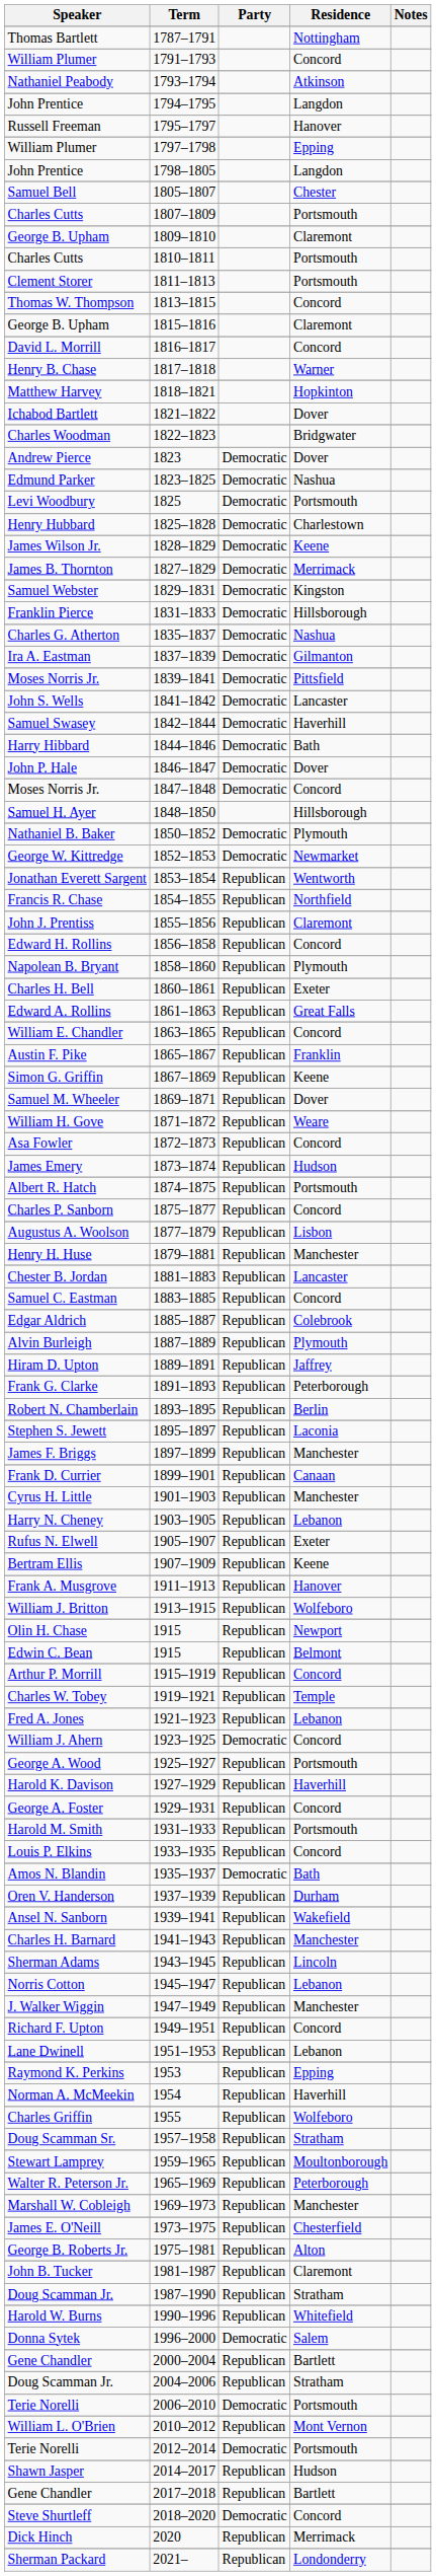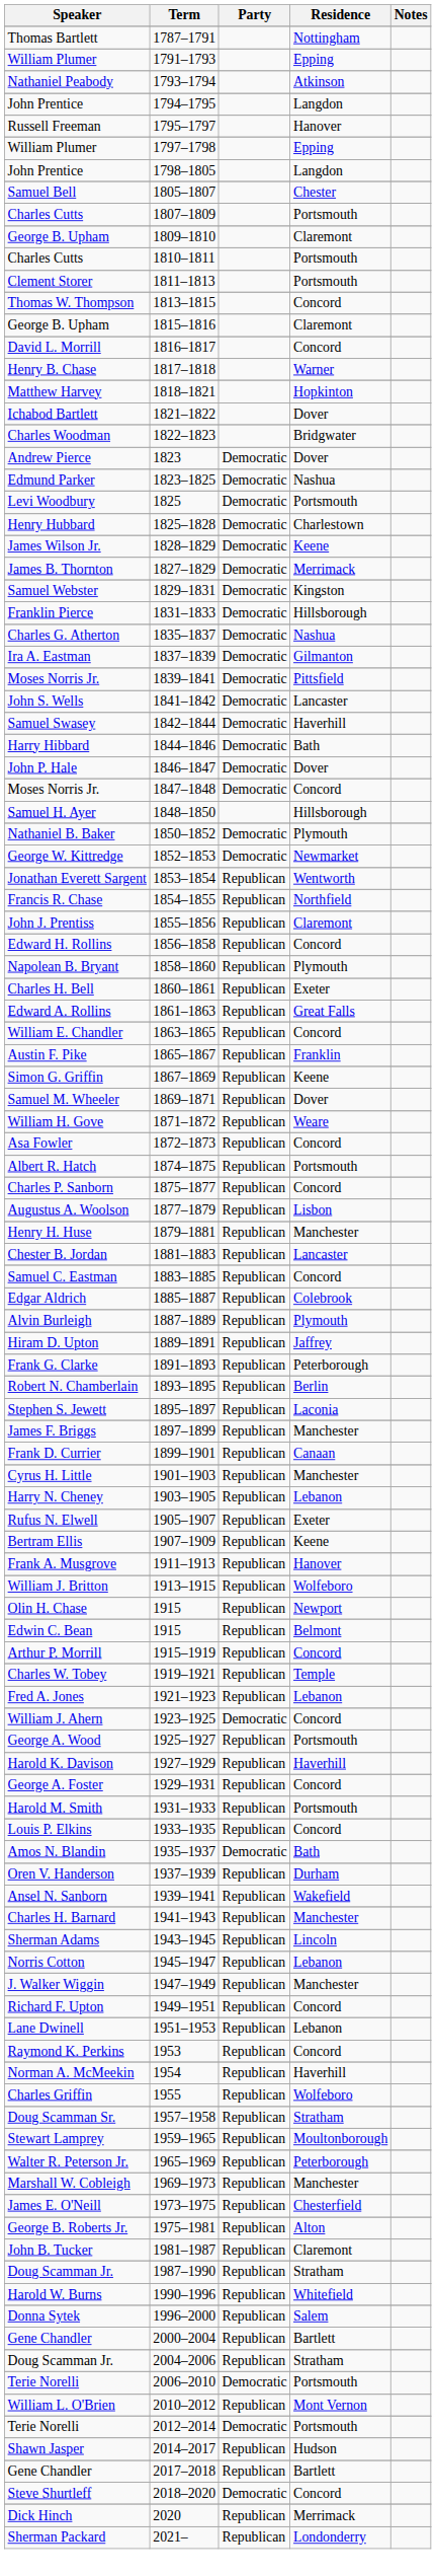 <table class="wikitable sortable">
 <tr>
 <th>Speaker</th>
 <th>Term</th>
 <th>Party</th>
 <th>Residence</th>
 <th>Notes</th>
 </tr>
 <tr>
 </tr>
 <tr>
 <td>Thomas Bartlett</td>
 <td>1787–1791</td>
 <td></td>
 <td><a href='#'>Nottingham</a></td>
 <td></td>
 </tr>
 <tr>
 </tr>
 <tr>
 <td><a href='#'>William Plumer</a></td>
 <td>1791–1793</td>
 <td></td>
-<td>Concord</td>
+<td><a href='#'>Epping</a></td>
 <td></td>
 </tr>
 <tr>
 </tr>
 <tr>
 <td><a href='#'>Nathaniel Peabody</a></td>
 <td>1793–1794</td>
 <td></td>
 <td><a href='#'>Atkinson</a></td>
 <td></td>
 </tr>
 <tr>
 </tr>
 <tr>
 <td>John Prentice</td>
 <td>1794–1795</td>
 <td></td>
 <td>Langdon</td>
 <td></td>
 </tr>
 <tr>
 </tr>
 <tr>
 <td>Russell Freeman</td>
 <td>1795–1797</td>
 <td></td>
 <td>Hanover</td>
 <td></td>
 </tr>
 <tr>
 </tr>
 <tr>
 <td>William Plumer</td>
 <td>1797–1798</td>
 <td></td>
 <td><a href='#'>Epping</a></td>
 <td></td>
 </tr>
 <tr>
 </tr>
 <tr>
 <td>John Prentice</td>
 <td>1798–1805</td>
 <td></td>
 <td>Langdon</td>
 <td></td>
 </tr>
 <tr>
 </tr>
 <tr>
 <td><a href='#'>Samuel Bell</a></td>
 <td>1805–1807</td>
 <td></td>
 <td><a href='#'>Chester</a></td>
 <td></td>
 </tr>
 <tr>
 </tr>
 <tr>
 <td><a href='#'>Charles Cutts</a></td>
 <td>1807–1809</td>
 <td></td>
 <td>Portsmouth</td>
 <td></td>
 </tr>
 <tr>
 </tr>
 <tr>
 <td><a href='#'>George B. Upham</a></td>
 <td>1809–1810</td>
 <td></td>
 <td>Claremont</td>
 <td></td>
 </tr>
 <tr>
 </tr>
 <tr>
 <td>Charles Cutts</td>
 <td>1810–1811</td>
 <td></td>
 <td>Portsmouth</td>
 <td></td>
 </tr>
 <tr>
 </tr>
 <tr>
 <td><a href='#'>Clement Storer</a></td>
 <td>1811–1813</td>
 <td></td>
 <td>Portsmouth</td>
 <td></td>
 </tr>
 <tr>
 </tr>
 <tr>
 <td><a href='#'>Thomas W. Thompson</a></td>
 <td>1813–1815</td>
 <td></td>
 <td>Concord</td>
 <td></td>
 </tr>
 <tr>
 </tr>
 <tr>
 <td>George B. Upham</td>
 <td>1815–1816</td>
 <td></td>
 <td>Claremont</td>
 <td></td>
 </tr>
 <tr>
 </tr>
 <tr>
 <td><a href='#'>David L. Morrill</a></td>
 <td>1816–1817</td>
 <td></td>
 <td>Concord</td>
 <td></td>
 </tr>
 <tr>
 </tr>
 <tr>
 <td><a href='#'>Henry B. Chase</a></td>
 <td>1817–1818</td>
 <td></td>
 <td><a href='#'>Warner</a></td>
 <td></td>
 </tr>
 <tr>
 </tr>
 <tr>
 <td><a href='#'>Matthew Harvey</a></td>
 <td>1818–1821</td>
 <td></td>
 <td><a href='#'>Hopkinton</a></td>
 <td></td>
 </tr>
 <tr>
 </tr>
 <tr>
 <td><a href='#'>Ichabod Bartlett</a></td>
 <td>1821–1822</td>
 <td></td>
 <td>Dover</td>
 <td></td>
 </tr>
 <tr>
 </tr>
 <tr>
 <td><a href='#'>Charles Woodman</a></td>
 <td>1822–1823</td>
 <td></td>
 <td>Bridgwater</td>
 <td></td>
 </tr>
 <tr>
 </tr>
 <tr>
 <td><a href='#'>Andrew Pierce</a></td>
 <td>1823</td>
 <td>Democratic</td>
 <td>Dover</td>
 <td></td>
 </tr>
 <tr>
 </tr>
 <tr>
 <td><a href='#'>Edmund Parker</a></td>
 <td>1823–1825</td>
 <td>Democratic</td>
 <td>Nashua</td>
 <td></td>
 </tr>
 <tr>
 </tr>
 <tr>
 <td><a href='#'>Levi Woodbury</a></td>
 <td>1825</td>
 <td>Democratic</td>
 <td>Portsmouth</td>
 <td></td>
 </tr>
 <tr>
 </tr>
 <tr>
 <td><a href='#'>Henry Hubbard</a></td>
 <td>1825–1828</td>
 <td>Democratic</td>
 <td>Charlestown</td>
 <td></td>
 </tr>
 <tr>
 </tr>
 <tr>
 <td><a href='#'>James Wilson Jr.</a></td>
 <td>1828–1829</td>
 <td>Democratic</td>
 <td><a href='#'>Keene</a></td>
 <td></td>
 </tr>
 <tr>
 </tr>
 <tr>
 <td><a href='#'>James B. Thornton</a></td>
 <td>1827–1829</td>
 <td>Democratic</td>
 <td><a href='#'>Merrimack</a></td>
 <td></td>
 </tr>
 <tr>
 </tr>
 <tr>
 <td><a href='#'>Samuel Webster</a></td>
 <td>1829–1831</td>
 <td>Democratic</td>
 <td>Kingston</td>
 <td></td>
 </tr>
 <tr>
 </tr>
 <tr>
 <td><a href='#'>Franklin Pierce</a></td>
 <td>1831–1833</td>
 <td>Democratic</td>
 <td>Hillsborough</td>
 <td></td>
 </tr>
 <tr>
 </tr>
 <tr>
 <td><a href='#'>Charles G. Atherton</a></td>
 <td>1835–1837</td>
 <td>Democratic</td>
 <td><a href='#'>Nashua</a></td>
 <td></td>
 </tr>
 <tr>
 </tr>
 <tr>
 <td><a href='#'>Ira A. Eastman</a></td>
 <td>1837–1839</td>
 <td>Democratic</td>
 <td><a href='#'>Gilmanton</a></td>
 <td></td>
 </tr>
 <tr>
 </tr>
 <tr>
 <td><a href='#'>Moses Norris Jr.</a></td>
 <td>1839–1841</td>
 <td>Democratic</td>
 <td><a href='#'>Pittsfield</a></td>
 <td></td>
 </tr>
 <tr>
 </tr>
 <tr>
 <td><a href='#'>John S. Wells</a></td>
 <td>1841–1842</td>
 <td>Democratic</td>
 <td>Lancaster</td>
 <td></td>
 </tr>
 <tr>
 </tr>
 <tr>
 <td><a href='#'>Samuel Swasey</a></td>
 <td>1842–1844</td>
 <td>Democratic</td>
 <td>Haverhill</td>
 <td></td>
 </tr>
 <tr>
 </tr>
 <tr>
 <td><a href='#'>Harry Hibbard</a></td>
 <td>1844–1846</td>
 <td>Democratic</td>
 <td>Bath</td>
 <td></td>
 </tr>
 <tr>
 </tr>
 <tr>
 <td><a href='#'>John P. Hale</a></td>
 <td>1846–1847</td>
 <td>Democratic</td>
 <td>Dover</td>
 <td></td>
 </tr>
 <tr>
 </tr>
 <tr>
 <td>Moses Norris Jr.</td>
 <td>1847–1848</td>
 <td>Democratic</td>
 <td>Concord</td>
 <td></td>
 </tr>
 <tr>
 </tr>
 <tr>
 <td><a href='#'>Samuel H. Ayer</a></td>
 <td>1848–1850</td>
 <td></td>
 <td>Hillsborough</td>
 <td></td>
 </tr>
 <tr>
 </tr>
 <tr>
 <td><a href='#'>Nathaniel B. Baker</a></td>
 <td>1850–1852</td>
 <td>Democratic</td>
 <td>Plymouth</td>
 <td></td>
 </tr>
 <tr>
 </tr>
 <tr>
 <td><a href='#'>George W. Kittredge</a></td>
 <td>1852–1853</td>
 <td>Democratic</td>
 <td><a href='#'>Newmarket</a></td>
 <td></td>
 </tr>
 <tr>
 </tr>
 <tr>
 <td><a href='#'>Jonathan Everett Sargent</a></td>
 <td>1853–1854</td>
 <td>Republican</td>
 <td><a href='#'>Wentworth</a></td>
 <td></td>
 </tr>
 <tr>
 </tr>
 <tr>
 <td><a href='#'>Francis R. Chase</a></td>
 <td>1854–1855</td>
 <td>Republican</td>
 <td><a href='#'>Northfield</a></td>
 <td></td>
 </tr>
 <tr>
 </tr>
 <tr>
 <td><a href='#'>John J. Prentiss</a></td>
 <td>1855–1856</td>
 <td>Republican</td>
 <td><a href='#'>Claremont</a></td>
 <td></td>
 </tr>
 <tr>
 </tr>
 <tr>
 <td><a href='#'>Edward H. Rollins</a></td>
 <td>1856–1858</td>
 <td>Republican</td>
 <td>Concord</td>
 <td></td>
 </tr>
 <tr>
 </tr>
 <tr>
 <td><a href='#'>Napolean B. Bryant</a></td>
 <td>1858–1860</td>
 <td>Republican</td>
 <td>Plymouth</td>
 <td></td>
 </tr>
 <tr>
 </tr>
 <tr>
 <td><a href='#'>Charles H. Bell</a></td>
 <td>1860–1861</td>
 <td>Republican</td>
 <td>Exeter</td>
 <td></td>
 </tr>
 <tr>
 </tr>
 <tr>
 <td><a href='#'>Edward A. Rollins</a></td>
 <td>1861–1863</td>
 <td>Republican</td>
 <td><a href='#'>Great Falls</a></td>
 <td></td>
 </tr>
 <tr>
 </tr>
 <tr>
 <td><a href='#'>William E. Chandler</a></td>
 <td>1863–1865</td>
 <td>Republican</td>
 <td>Concord</td>
 <td></td>
 </tr>
 <tr>
 </tr>
 <tr>
 <td><a href='#'>Austin F. Pike</a></td>
 <td>1865–1867</td>
 <td>Republican</td>
 <td><a href='#'>Franklin</a></td>
 <td></td>
 </tr>
 <tr>
 </tr>
 <tr>
 <td><a href='#'>Simon G. Griffin</a></td>
 <td>1867–1869</td>
 <td>Republican</td>
 <td>Keene</td>
 <td></td>
 </tr>
 <tr>
 </tr>
 <tr>
 <td><a href='#'>Samuel M. Wheeler</a></td>
 <td>1869–1871</td>
 <td>Republican</td>
 <td>Dover</td>
 <td></td>
 </tr>
 <tr>
 </tr>
 <tr>
 <td><a href='#'>William H. Gove</a></td>
 <td>1871–1872</td>
 <td>Republican</td>
 <td><a href='#'>Weare</a></td>
 <td></td>
 </tr>
 <tr>
 </tr>
 <tr>
 <td><a href='#'>Asa Fowler</a></td>
 <td>1872–1873</td>
 <td>Republican</td>
 <td>Concord</td>
 <td></td>
 </tr>
 <tr>
 </tr>
 <tr>
-<td><a href='#'>James Emery</a></td>
-<td>1873–1874</td>
-<td>Republican</td>
-<td><a href='#'>Hudson</a></td>
-<td></td>
-</tr>
-<tr>
 </tr>
 <tr>
 <td><a href='#'>Albert R. Hatch</a></td>
 <td>1874–1875</td>
 <td>Republican</td>
 <td>Portsmouth</td>
 <td></td>
 </tr>
 <tr>
 </tr>
 <tr>
 <td><a href='#'>Charles P. Sanborn</a></td>
 <td>1875–1877</td>
 <td>Republican</td>
 <td>Concord</td>
 <td></td>
 </tr>
 <tr>
 </tr>
 <tr>
 <td><a href='#'>Augustus A. Woolson</a></td>
 <td>1877–1879</td>
 <td>Republican</td>
 <td><a href='#'>Lisbon</a></td>
 <td></td>
 </tr>
 <tr>
 </tr>
 <tr>
 <td><a href='#'>Henry H. Huse</a></td>
 <td>1879–1881</td>
 <td>Republican</td>
 <td>Manchester</td>
 <td></td>
 </tr>
 <tr>
 </tr>
 <tr>
 <td><a href='#'>Chester B. Jordan</a></td>
 <td>1881–1883</td>
 <td>Republican</td>
 <td><a href='#'>Lancaster</a></td>
 <td></td>
 </tr>
 <tr>
 </tr>
 <tr>
 <td><a href='#'>Samuel C. Eastman</a></td>
 <td>1883–1885</td>
 <td>Republican</td>
 <td>Concord</td>
 <td></td>
 </tr>
 <tr>
 </tr>
 <tr>
 <td><a href='#'>Edgar Aldrich</a></td>
 <td>1885–1887</td>
 <td>Republican</td>
 <td><a href='#'>Colebrook</a></td>
 <td></td>
 </tr>
 <tr>
 </tr>
 <tr>
 <td><a href='#'>Alvin Burleigh</a></td>
 <td>1887–1889</td>
 <td>Republican</td>
 <td><a href='#'>Plymouth</a></td>
 <td></td>
 </tr>
 <tr>
 </tr>
 <tr>
 <td><a href='#'>Hiram D. Upton</a></td>
 <td>1889–1891</td>
 <td>Republican</td>
 <td><a href='#'>Jaffrey</a></td>
 <td></td>
 </tr>
 <tr>
 </tr>
 <tr>
 <td><a href='#'>Frank G. Clarke</a></td>
 <td>1891–1893</td>
 <td>Republican</td>
 <td>Peterborough</td>
 <td></td>
 </tr>
 <tr>
 </tr>
 <tr>
 <td><a href='#'>Robert N. Chamberlain</a></td>
 <td>1893–1895</td>
 <td>Republican</td>
 <td><a href='#'>Berlin</a></td>
 <td></td>
 </tr>
 <tr>
 </tr>
 <tr>
 <td><a href='#'>Stephen S. Jewett</a></td>
 <td>1895–1897</td>
 <td>Republican</td>
 <td><a href='#'>Laconia</a></td>
 <td></td>
 </tr>
 <tr>
 </tr>
 <tr>
 <td><a href='#'>James F. Briggs</a></td>
 <td>1897–1899</td>
 <td>Republican</td>
 <td>Manchester</td>
 <td></td>
 </tr>
 <tr>
 </tr>
 <tr>
 <td><a href='#'>Frank D. Currier</a></td>
 <td>1899–1901</td>
 <td>Republican</td>
 <td><a href='#'>Canaan</a></td>
 <td></td>
 </tr>
 <tr>
 </tr>
 <tr>
 <td><a href='#'>Cyrus H. Little</a></td>
 <td>1901–1903</td>
 <td>Republican</td>
 <td>Manchester</td>
 <td></td>
 </tr>
 <tr>
 </tr>
 <tr>
 <td><a href='#'>Harry N. Cheney</a></td>
 <td>1903–1905</td>
 <td>Republican</td>
 <td><a href='#'>Lebanon</a></td>
 <td></td>
 </tr>
 <tr>
 </tr>
 <tr>
 <td><a href='#'>Rufus N. Elwell</a></td>
 <td>1905–1907</td>
 <td>Republican</td>
 <td>Exeter</td>
 <td></td>
 </tr>
 <tr>
 </tr>
 <tr>
 <td><a href='#'>Bertram Ellis</a></td>
 <td>1907–1909</td>
 <td>Republican</td>
 <td>Keene</td>
 <td></td>
 </tr>
 <tr>
 </tr>
 <tr>
 <td><a href='#'>Frank A. Musgrove</a></td>
 <td>1911–1913</td>
 <td>Republican</td>
 <td><a href='#'>Hanover</a></td>
 <td></td>
 </tr>
 <tr>
 </tr>
 <tr>
 <td><a href='#'>William J. Britton</a></td>
 <td>1913–1915</td>
 <td>Republican</td>
 <td><a href='#'>Wolfeboro</a></td>
 <td></td>
 </tr>
 <tr>
 </tr>
 <tr>
 <td><a href='#'>Olin H. Chase</a></td>
 <td>1915</td>
 <td>Republican</td>
 <td><a href='#'>Newport</a></td>
 <td></td>
 </tr>
 <tr>
 </tr>
 <tr>
 <td><a href='#'>Edwin C. Bean</a></td>
 <td>1915</td>
 <td>Republican</td>
 <td><a href='#'>Belmont</a></td>
 <td></td>
 </tr>
 <tr>
 </tr>
 <tr>
 <td><a href='#'>Arthur P. Morrill</a></td>
 <td>1915–1919</td>
 <td>Republican</td>
 <td><a href='#'>Concord</a></td>
 <td></td>
 </tr>
 <tr>
 </tr>
 <tr>
 <td><a href='#'>Charles W. Tobey</a></td>
 <td>1919–1921</td>
 <td>Republican</td>
 <td><a href='#'>Temple</a></td>
 <td></td>
 </tr>
 <tr>
 </tr>
 <tr>
 <td><a href='#'>Fred A. Jones</a></td>
 <td>1921–1923</td>
 <td>Republican</td>
 <td><a href='#'>Lebanon</a></td>
 <td></td>
 </tr>
 <tr>
 </tr>
 <tr>
 <td><a href='#'>William J. Ahern</a></td>
 <td>1923–1925</td>
 <td>Democratic</td>
 <td>Concord</td>
 <td></td>
 </tr>
 <tr>
 </tr>
 <tr>
 <td><a href='#'>George A. Wood</a></td>
 <td>1925–1927</td>
 <td>Republican</td>
 <td>Portsmouth</td>
 <td></td>
 </tr>
 <tr>
 </tr>
 <tr>
 <td><a href='#'>Harold K. Davison</a></td>
 <td>1927–1929</td>
 <td>Republican</td>
 <td><a href='#'>Haverhill</a></td>
 <td></td>
 </tr>
 <tr>
 </tr>
 <tr>
 <td><a href='#'>George A. Foster</a></td>
 <td>1929–1931</td>
 <td>Republican</td>
 <td>Concord</td>
 <td></td>
 </tr>
 <tr>
 </tr>
 <tr>
 <td><a href='#'>Harold M. Smith</a></td>
 <td>1931–1933</td>
 <td>Republican</td>
 <td>Portsmouth</td>
 <td></td>
 </tr>
 <tr>
 </tr>
 <tr>
 <td><a href='#'>Louis P. Elkins</a></td>
 <td>1933–1935</td>
 <td>Republican</td>
 <td>Concord</td>
 <td></td>
 </tr>
 <tr>
 </tr>
 <tr>
 <td><a href='#'>Amos N. Blandin</a></td>
 <td>1935–1937</td>
 <td>Democratic</td>
 <td><a href='#'>Bath</a></td>
 <td></td>
 </tr>
 <tr>
 </tr>
 <tr>
 <td><a href='#'>Oren V. Handerson</a></td>
 <td>1937–1939</td>
 <td>Republican</td>
 <td><a href='#'>Durham</a></td>
 <td></td>
 </tr>
 <tr>
 </tr>
 <tr>
 <td><a href='#'>Ansel N. Sanborn</a></td>
 <td>1939–1941</td>
 <td>Republican</td>
 <td><a href='#'>Wakefield</a></td>
 <td></td>
 </tr>
 <tr>
 </tr>
 <tr>
 <td><a href='#'>Charles H. Barnard</a></td>
 <td>1941–1943</td>
 <td>Republican</td>
 <td><a href='#'>Manchester</a></td>
 <td></td>
 </tr>
 <tr>
 </tr>
 <tr>
 <td><a href='#'>Sherman Adams</a></td>
 <td>1943–1945</td>
 <td>Republican</td>
 <td><a href='#'>Lincoln</a></td>
 <td></td>
 </tr>
 <tr>
 </tr>
 <tr>
 <td><a href='#'>Norris Cotton</a></td>
 <td>1945–1947</td>
 <td>Republican</td>
 <td><a href='#'>Lebanon</a></td>
 <td></td>
 </tr>
 <tr>
 </tr>
 <tr>
 <td><a href='#'>J. Walker Wiggin</a></td>
 <td>1947–1949</td>
 <td>Republican</td>
 <td>Manchester</td>
 <td></td>
 </tr>
 <tr>
 </tr>
 <tr>
 <td><a href='#'>Richard F. Upton</a></td>
 <td>1949–1951</td>
 <td>Republican</td>
 <td>Concord</td>
 <td></td>
 </tr>
 <tr>
 </tr>
 <tr>
 <td><a href='#'>Lane Dwinell</a></td>
 <td>1951–1953</td>
 <td>Republican</td>
 <td>Lebanon</td>
 <td></td>
 </tr>
 <tr>
 </tr>
 <tr>
 <td><a href='#'>Raymond K. Perkins</a></td>
 <td>1953</td>
 <td>Republican</td>
-<td><a href='#'>Epping</a></td>
+<td>Concord</td>
 <td></td>
 </tr>
 <tr>
 </tr>
 <tr>
 <td><a href='#'>Norman A. McMeekin</a></td>
 <td>1954</td>
 <td>Republican</td>
 <td>Haverhill</td>
 <td></td>
 </tr>
 <tr>
 </tr>
 <tr>
 <td><a href='#'>Charles Griffin</a></td>
 <td>1955</td>
 <td>Republican</td>
 <td><a href='#'>Wolfeboro</a></td>
 <td></td>
 </tr>
 <tr>
 </tr>
 <tr>
 <td><a href='#'>Doug Scamman Sr.</a></td>
 <td>1957–1958</td>
 <td>Republican</td>
 <td><a href='#'>Stratham</a></td>
 <td></td>
 </tr>
 <tr>
 </tr>
 <tr>
 <td><a href='#'>Stewart Lamprey</a></td>
 <td>1959–1965</td>
 <td>Republican</td>
 <td><a href='#'>Moultonborough</a></td>
 <td></td>
 </tr>
 <tr>
 </tr>
 <tr>
 <td><a href='#'>Walter R. Peterson Jr.</a></td>
 <td>1965–1969</td>
 <td>Republican</td>
 <td><a href='#'>Peterborough</a></td>
 <td></td>
 </tr>
 <tr>
 </tr>
 <tr>
 <td><a href='#'>Marshall W. Cobleigh</a></td>
 <td>1969–1973</td>
 <td>Republican</td>
 <td>Manchester</td>
 <td></td>
 </tr>
 <tr>
 </tr>
 <tr>
 <td><a href='#'>James E. O'Neill</a></td>
 <td>1973–1975</td>
 <td>Republican</td>
 <td><a href='#'>Chesterfield</a></td>
 <td></td>
 </tr>
 <tr>
 </tr>
 <tr>
 <td><a href='#'>George B. Roberts Jr.</a></td>
 <td>1975–1981</td>
 <td>Republican</td>
 <td><a href='#'>Alton</a></td>
 <td></td>
 </tr>
 <tr>
 </tr>
 <tr>
 <td><a href='#'>John B. Tucker</a></td>
 <td>1981–1987</td>
 <td>Republican</td>
 <td>Claremont</td>
 <td></td>
 </tr>
 <tr>
 </tr>
 <tr>
 <td><a href='#'>Doug Scamman Jr.</a></td>
 <td>1987–1990</td>
 <td>Republican</td>
 <td>Stratham</td>
 <td></td>
 </tr>
 <tr>
 </tr>
 <tr>
 <td><a href='#'>Harold W. Burns</a></td>
 <td>1990–1996</td>
 <td>Republican</td>
 <td><a href='#'>Whitefield</a></td>
 <td></td>
 </tr>
 <tr>
 </tr>
 <tr>
 <td><a href='#'>Donna Sytek</a></td>
 <td>1996–2000</td>
-<td>Democratic</td>
+<td>Republican</td>
 <td><a href='#'>Salem</a></td>
 <td></td>
 </tr>
 <tr>
 </tr>
 <tr>
 <td><a href='#'>Gene Chandler</a></td>
 <td>2000–2004</td>
 <td>Republican</td>
 <td>Bartlett</td>
 <td></td>
 </tr>
 <tr>
 </tr>
 <tr>
 <td>Doug Scamman Jr.</td>
 <td>2004–2006</td>
 <td>Republican</td>
 <td>Stratham</td>
 <td></td>
 </tr>
 <tr>
 </tr>
 <tr>
 <td><a href='#'>Terie Norelli</a></td>
 <td>2006–2010</td>
 <td>Democratic</td>
 <td>Portsmouth</td>
 <td></td>
 </tr>
 <tr>
 </tr>
 <tr>
 <td><a href='#'>William L. O'Brien</a></td>
 <td>2010–2012</td>
 <td>Republican</td>
 <td><a href='#'>Mont Vernon</a></td>
 <td></td>
 </tr>
 <tr>
 </tr>
 <tr>
 <td>Terie Norelli</td>
 <td>2012–2014</td>
 <td>Democratic</td>
 <td>Portsmouth</td>
 <td></td>
 </tr>
 <tr>
 </tr>
 <tr>
 <td><a href='#'>Shawn Jasper</a></td>
 <td>2014–2017</td>
 <td>Republican</td>
 <td>Hudson</td>
 <td></td>
 </tr>
 <tr>
 </tr>
 <tr>
 <td>Gene Chandler</td>
 <td>2017–2018</td>
 <td>Republican</td>
 <td>Bartlett</td>
 <td></td>
 </tr>
 <tr>
 </tr>
 <tr>
 <td><a href='#'>Steve Shurtleff</a></td>
 <td>2018–2020</td>
 <td>Democratic</td>
 <td>Concord</td>
 <td></td>
 </tr>
 <tr>
 </tr>
 <tr>
 <td><a href='#'>Dick Hinch</a></td>
 <td>2020</td>
 <td>Republican</td>
 <td>Merrimack</td>
 <td></td>
 </tr>
 <tr>
 </tr>
 <tr>
 <td><a href='#'>Sherman Packard</a></td>
 <td>2021–</td>
 <td>Republican</td>
 <td><a href='#'>Londonderry</a></td>
 <td></td>
 </tr>
 </table>
